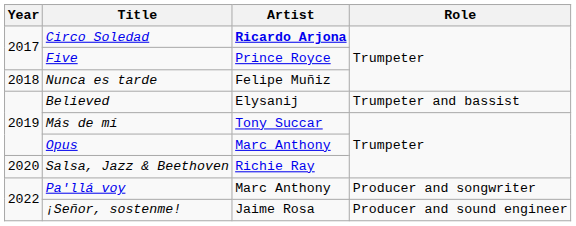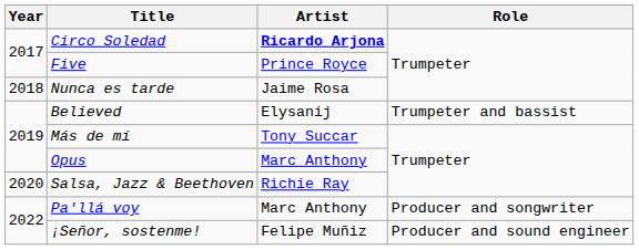 <table class="wikitable">
 <tr>
 <th>Year</th>
 <th>Title</th>
 <th>Artist</th>
 <th>Role</th>
 </tr>
 <tr>
 <td rowspan="2">2017</td>
 <td><em><a href='#'>Circo Soledad</a></em></td>
 <td><strong><a href='#'>Ricardo Arjona</a></strong></td>
 <td rowspan="3">Trumpeter</td>
 </tr>
 <tr>
 <td><em><a href='#'>Five</a></em></td>
 <td><a href='#'>Prince Royce</a></td>
 </tr>
 <tr>
 <td>2018</td>
 <td><em>Nunca es tarde</em></td>
-<td>Felipe Muñiz</td>
+<td>Jaime Rosa</td>
 </tr>
 <tr>
 <td rowspan="3">2019</td>
 <td><em>Believed</em></td>
 <td>Elysanij</td>
 <td>Trumpeter and bassist</td>
 </tr>
 <tr>
 <td><em>Más de mí</em></td>
 <td><a href='#'>Tony Succar</a></td>
 <td rowspan="3">Trumpeter</td>
 </tr>
 <tr>
 <td><em><a href='#'>Opus</a></em></td>
 <td><a href='#'>Marc Anthony</a></td>
 </tr>
 <tr>
 <td>2020</td>
 <td><em>Salsa, Jazz & Beethoven</em></td>
 <td><a href='#'>Richie Ray</a></td>
 </tr>
 <tr>
 <td rowspan="2">2022</td>
 <td><em><a href='#'>Pa'llá voy</a></em></td>
 <td>Marc Anthony</td>
 <td>Producer and songwriter</td>
 </tr>
 <tr>
 <td><em>¡Señor, sostenme!</em></td>
-<td>Jaime Rosa</td>
+<td>Felipe Muñiz</td>
 <td>Producer and sound engineer</td>
 </tr>
 </table>
